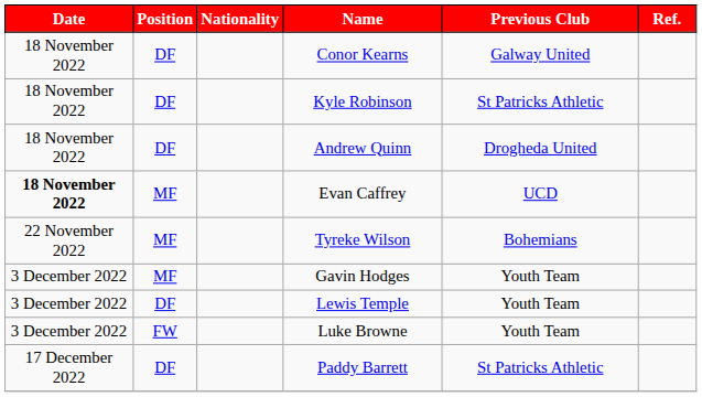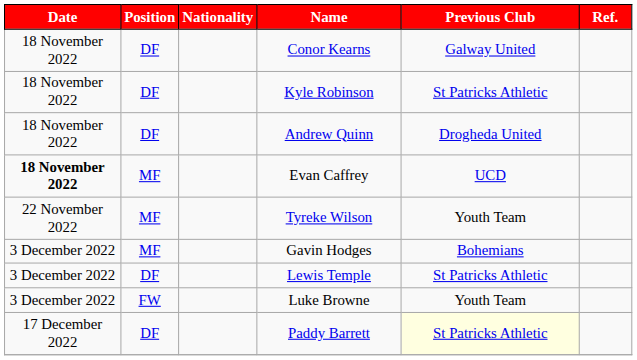 <table class="wikitable"  style="text-align:center; font-size:90%; ">
 <tr>
 <th style="background:#FF0000;color:white;border:1px solid black; width:120px;">Date</th>
 <th style="background:#FF0000;color:white;border:1px solid black; width:50px;">Position</th>
 <th style="background:#FF0000;color:white;border:1px solid black; width:50px;">Nationality</th>
 <th style="background:#FF0000;color:white;border:1px solid black; width:160px;">Name</th>
 <th style="background:#FF0000;color:white;border:1px solid black; width:200px;">Previous Club</th>
 <th style="background:#FF0000;color:white;border:1px solid black; width:50px;">Ref.</th>
 </tr>
 <tr>
 <td>18 November 2022</td>
 <td><a href='#'>DF</a></td>
 <td></td>
 <td><a href='#'>Conor Kearns</a></td>
 <td><a href='#'>Galway United</a></td>
 <td></td>
 </tr>
 <tr>
 <td>18 November 2022</td>
 <td><a href='#'>DF</a></td>
 <td></td>
 <td><a href='#'>Kyle Robinson</a></td>
 <td><a href='#'>St Patricks Athletic</a></td>
 <td></td>
 </tr>
 <tr>
 <td>18 November 2022</td>
 <td><a href='#'>DF</a></td>
 <td></td>
 <td><a href='#'>Andrew Quinn</a></td>
 <td><a href='#'>Drogheda United</a></td>
 <td></td>
 </tr>
 <tr>
 <td><strong>18 November 2022</strong></td>
 <td><a href='#'>MF</a></td>
 <td></td>
 <td>Evan Caffrey</td>
 <td><a href='#'>UCD</a></td>
 <td></td>
 </tr>
 <tr>
 <td>22 November 2022</td>
 <td><a href='#'>MF</a></td>
 <td></td>
 <td><a href='#'>Tyreke Wilson</a></td>
-<td><a href='#'>Bohemians</a></td>
+<td>Youth Team</td>
 <td></td>
 </tr>
 <tr>
 <td>3 December 2022</td>
 <td><a href='#'>MF</a></td>
 <td></td>
 <td>Gavin Hodges</td>
-<td>Youth Team</td>
+<td><a href='#'>Bohemians</a></td>
 <td></td>
 </tr>
 <tr>
 <td>3 December 2022</td>
 <td><a href='#'>DF</a></td>
 <td></td>
 <td><a href='#'>Lewis Temple</a></td>
-<td>Youth Team</td>
+<td><a href='#'>St Patricks Athletic</a></td>
 <td></td>
 </tr>
 <tr>
 <td>3 December 2022</td>
 <td><a href='#'>FW</a></td>
 <td></td>
 <td>Luke Browne</td>
 <td>Youth Team</td>
 <td></td>
 </tr>
 <tr>
 <td>17 December 2022</td>
 <td><a href='#'>DF</a></td>
 <td></td>
 <td><a href='#'>Paddy Barrett</a></td>
-<td><a href='#'>St Patricks Athletic</a></td>
+<td style="background: lightyellow;"><a href='#'>St Patricks Athletic</a></td>
 <td></td>
 </tr>
 <tr>
 </tr>
 </table>
